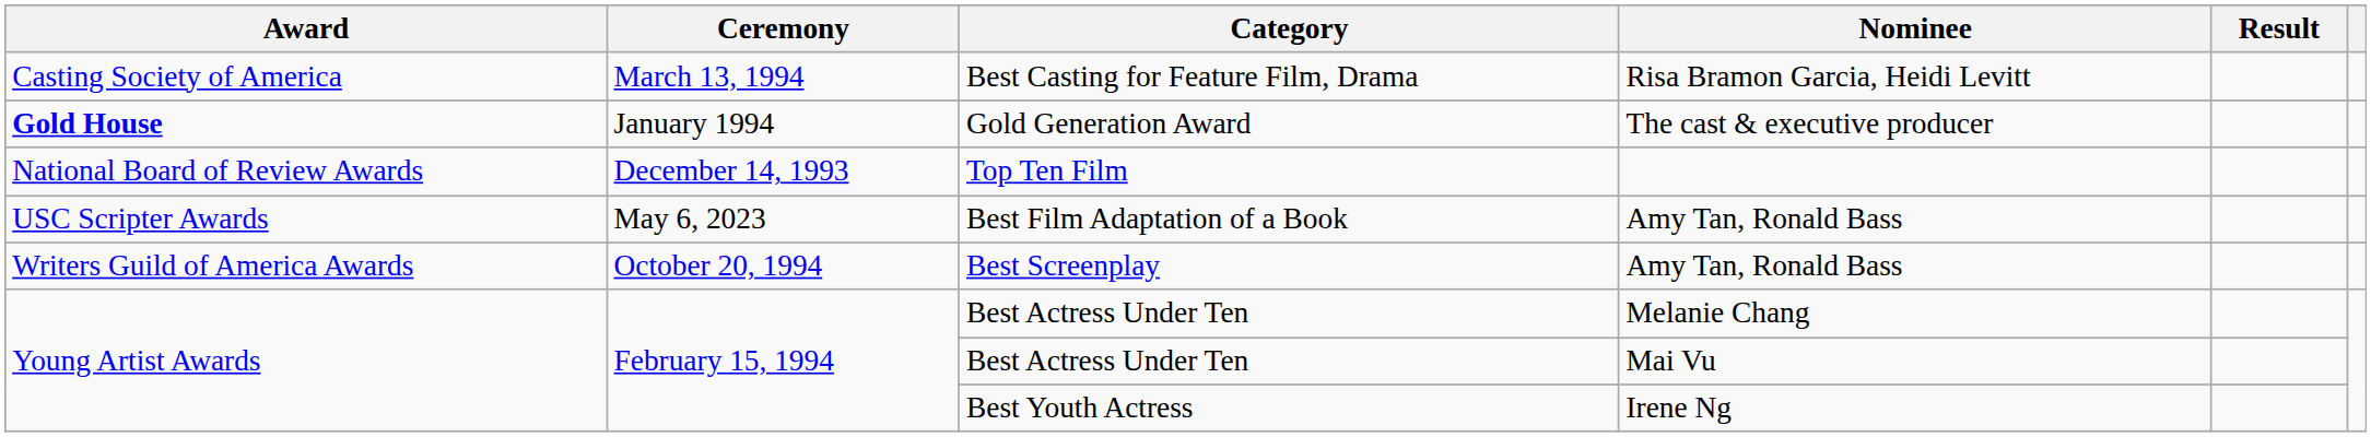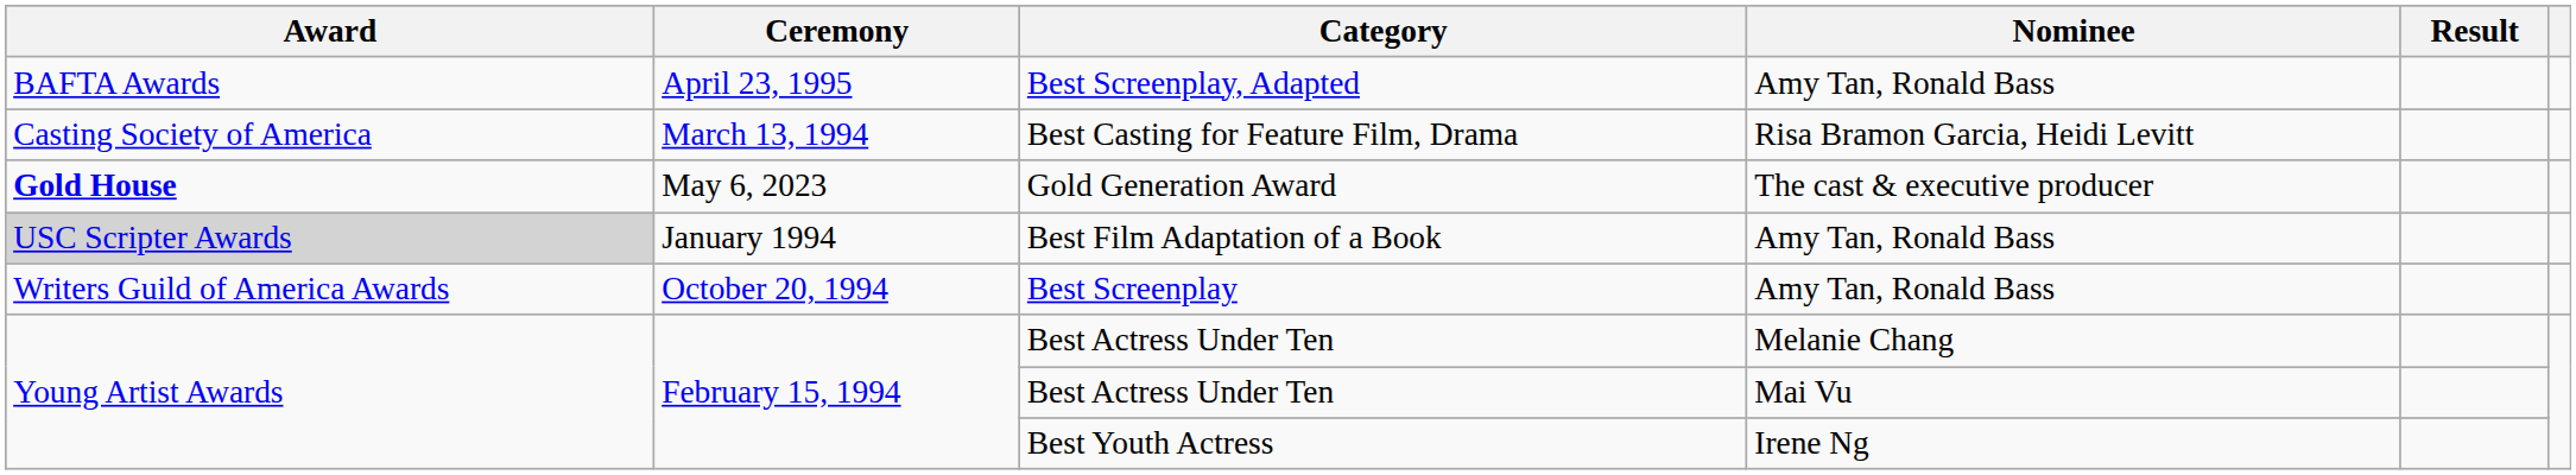 <table class= "wikitable plainrowheaders sortable" width=100%>
 <tr>
 <th>Award</th>
 <th>Ceremony</th>
 <th>Category</th>
 <th>Nominee</th>
 <th>Result</th>
 <th scope="col" class="unsortable"></th>
+</tr>
+<tr>
+<td><a href='#'>BAFTA Awards</a></td>
+<td><a href='#'>April 23, 1995</a></td>
+<td><a href='#'>Best Screenplay, Adapted</a></td>
+<td>Amy Tan, Ronald Bass</td>
+<td></td>
+<td align="center"></td>
 </tr>
 <tr>
 <td><a href='#'>Casting Society of America</a></td>
 <td><a href='#'>March 13, 1994</a></td>
 <td>Best Casting for Feature Film, Drama</td>
 <td>Risa Bramon Garcia, Heidi Levitt</td>
 <td></td>
 <td align="center"></td>
 </tr>
 <tr>
 <td><strong><a href='#'>Gold House</a></strong></td>
-<td>January 1994</td>
+<td>May 6, 2023</td>
 <td>Gold Generation Award</td>
 <td>The cast & executive producer</td>
 <td></td>
 <td align="center"></td>
 </tr>
 <tr>
-<td><a href='#'>National Board of Review Awards</a></td>
-<td><a href='#'>December 14, 1993</a></td>
-<td><a href='#'>Top Ten Film</a></td>
-<td></td>
-<td></td>
-<td align="center"></td>
-</tr>
-<tr>
-<td><a href='#'>USC Scripter Awards</a></td>
-<td>May 6, 2023</td>
+<td style="background: lightgrey;"><a href='#'>USC Scripter Awards</a></td>
+<td>January 1994</td>
 <td>Best Film Adaptation of a Book</td>
 <td>Amy Tan, Ronald Bass</td>
 <td></td>
 <td align="center"></td>
 </tr>
 <tr>
 <td><a href='#'>Writers Guild of America Awards</a></td>
 <td><a href='#'>October 20, 1994</a></td>
 <td><a href='#'>Best Screenplay</a></td>
 <td>Amy Tan, Ronald Bass</td>
 <td></td>
 <td align="center"></td>
 </tr>
 <tr>
 <td rowspan="3"><a href='#'>Young Artist Awards</a></td>
 <td rowspan="3"><a href='#'>February 15, 1994</a></td>
 <td>Best Actress Under Ten</td>
 <td>Melanie Chang</td>
 <td></td>
 <td rowspan="3" align="center"></td>
 </tr>
 <tr>
 <td>Best Actress Under Ten</td>
 <td>Mai Vu</td>
 <td></td>
 </tr>
 <tr>
 <td>Best Youth Actress</td>
 <td>Irene Ng</td>
 <td></td>
 </tr>
 </table>
